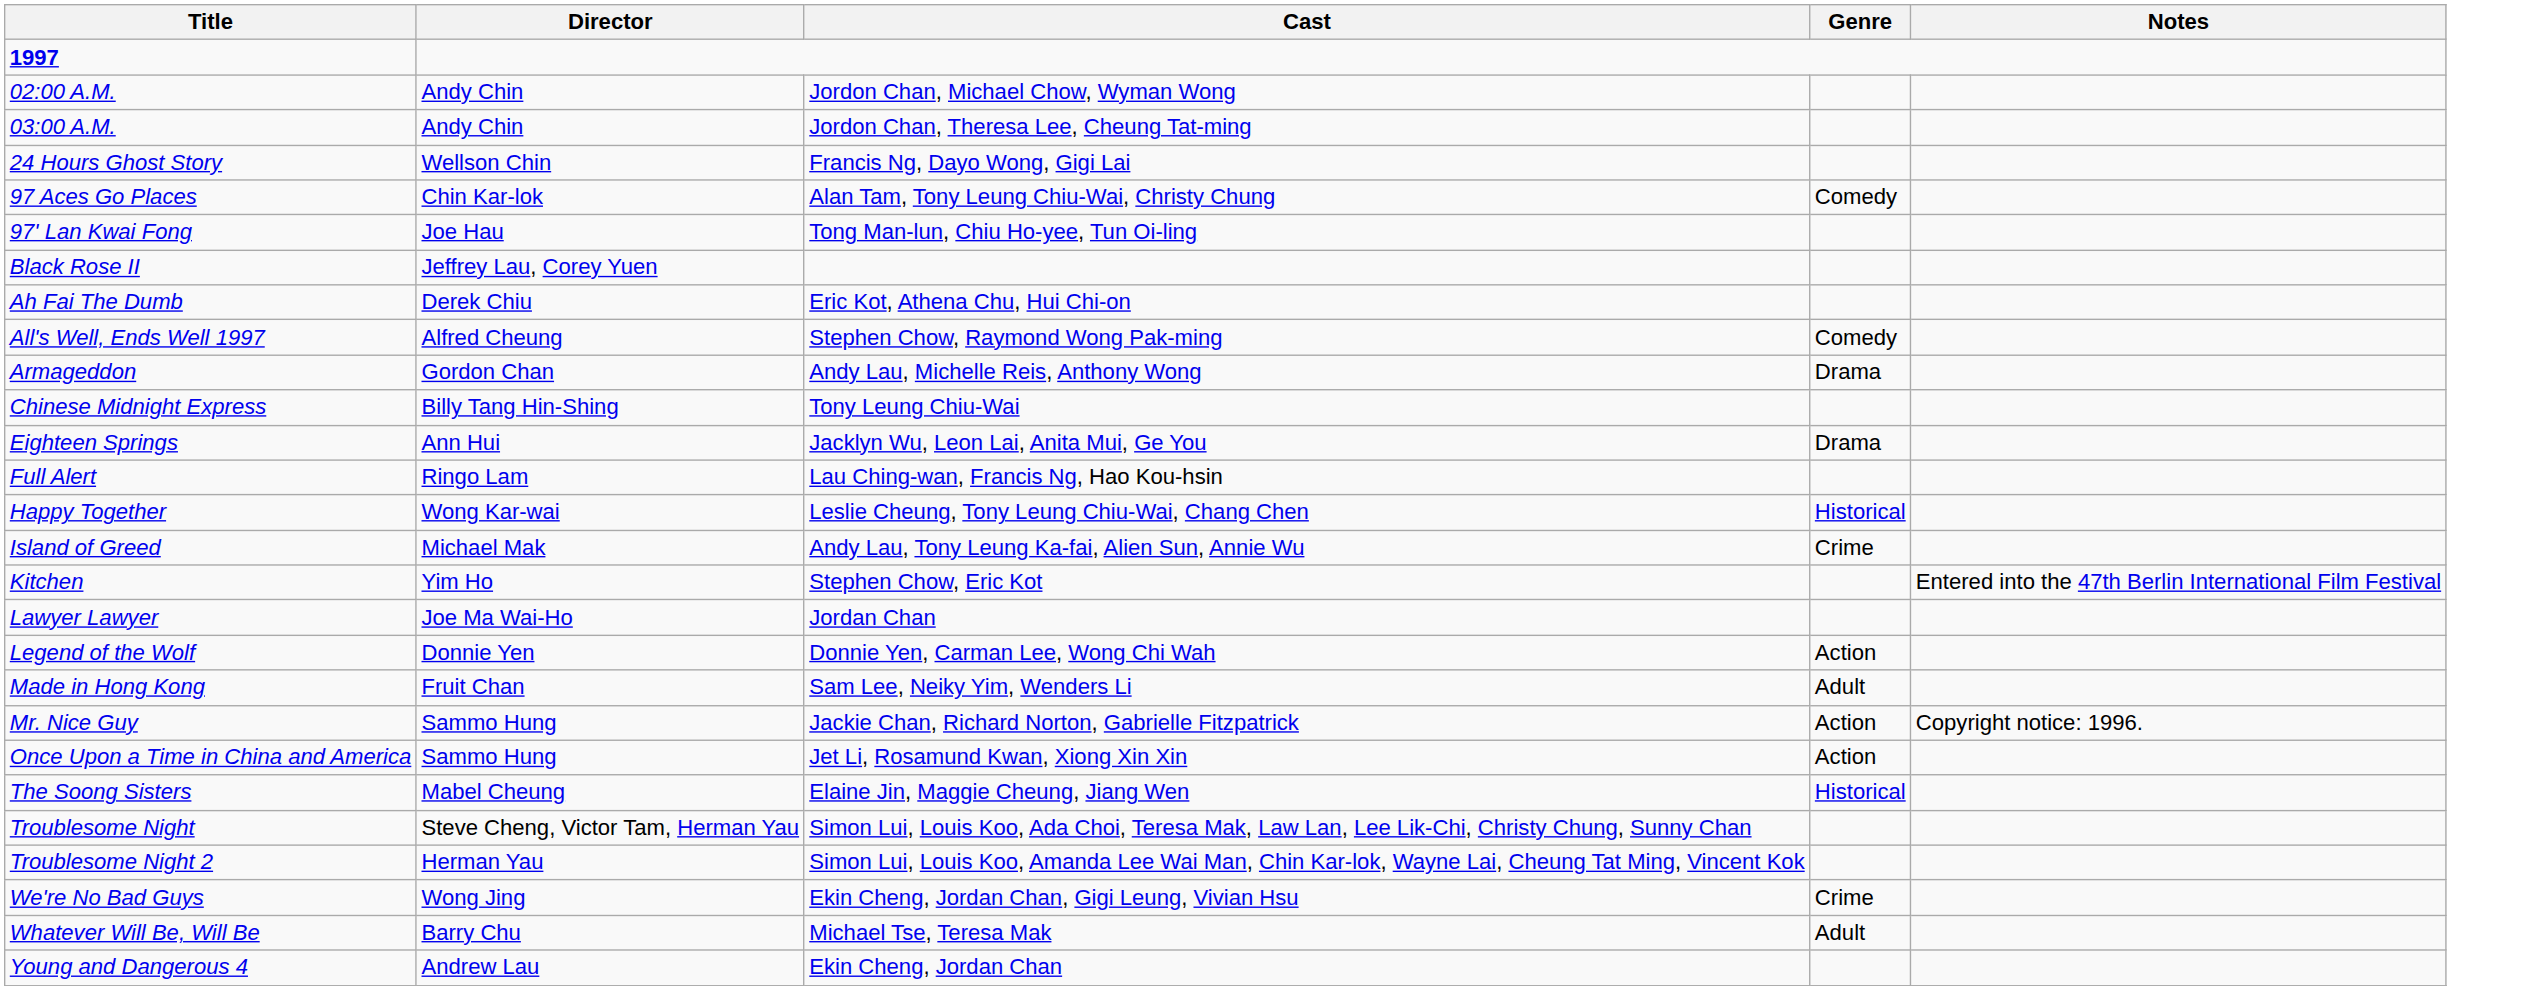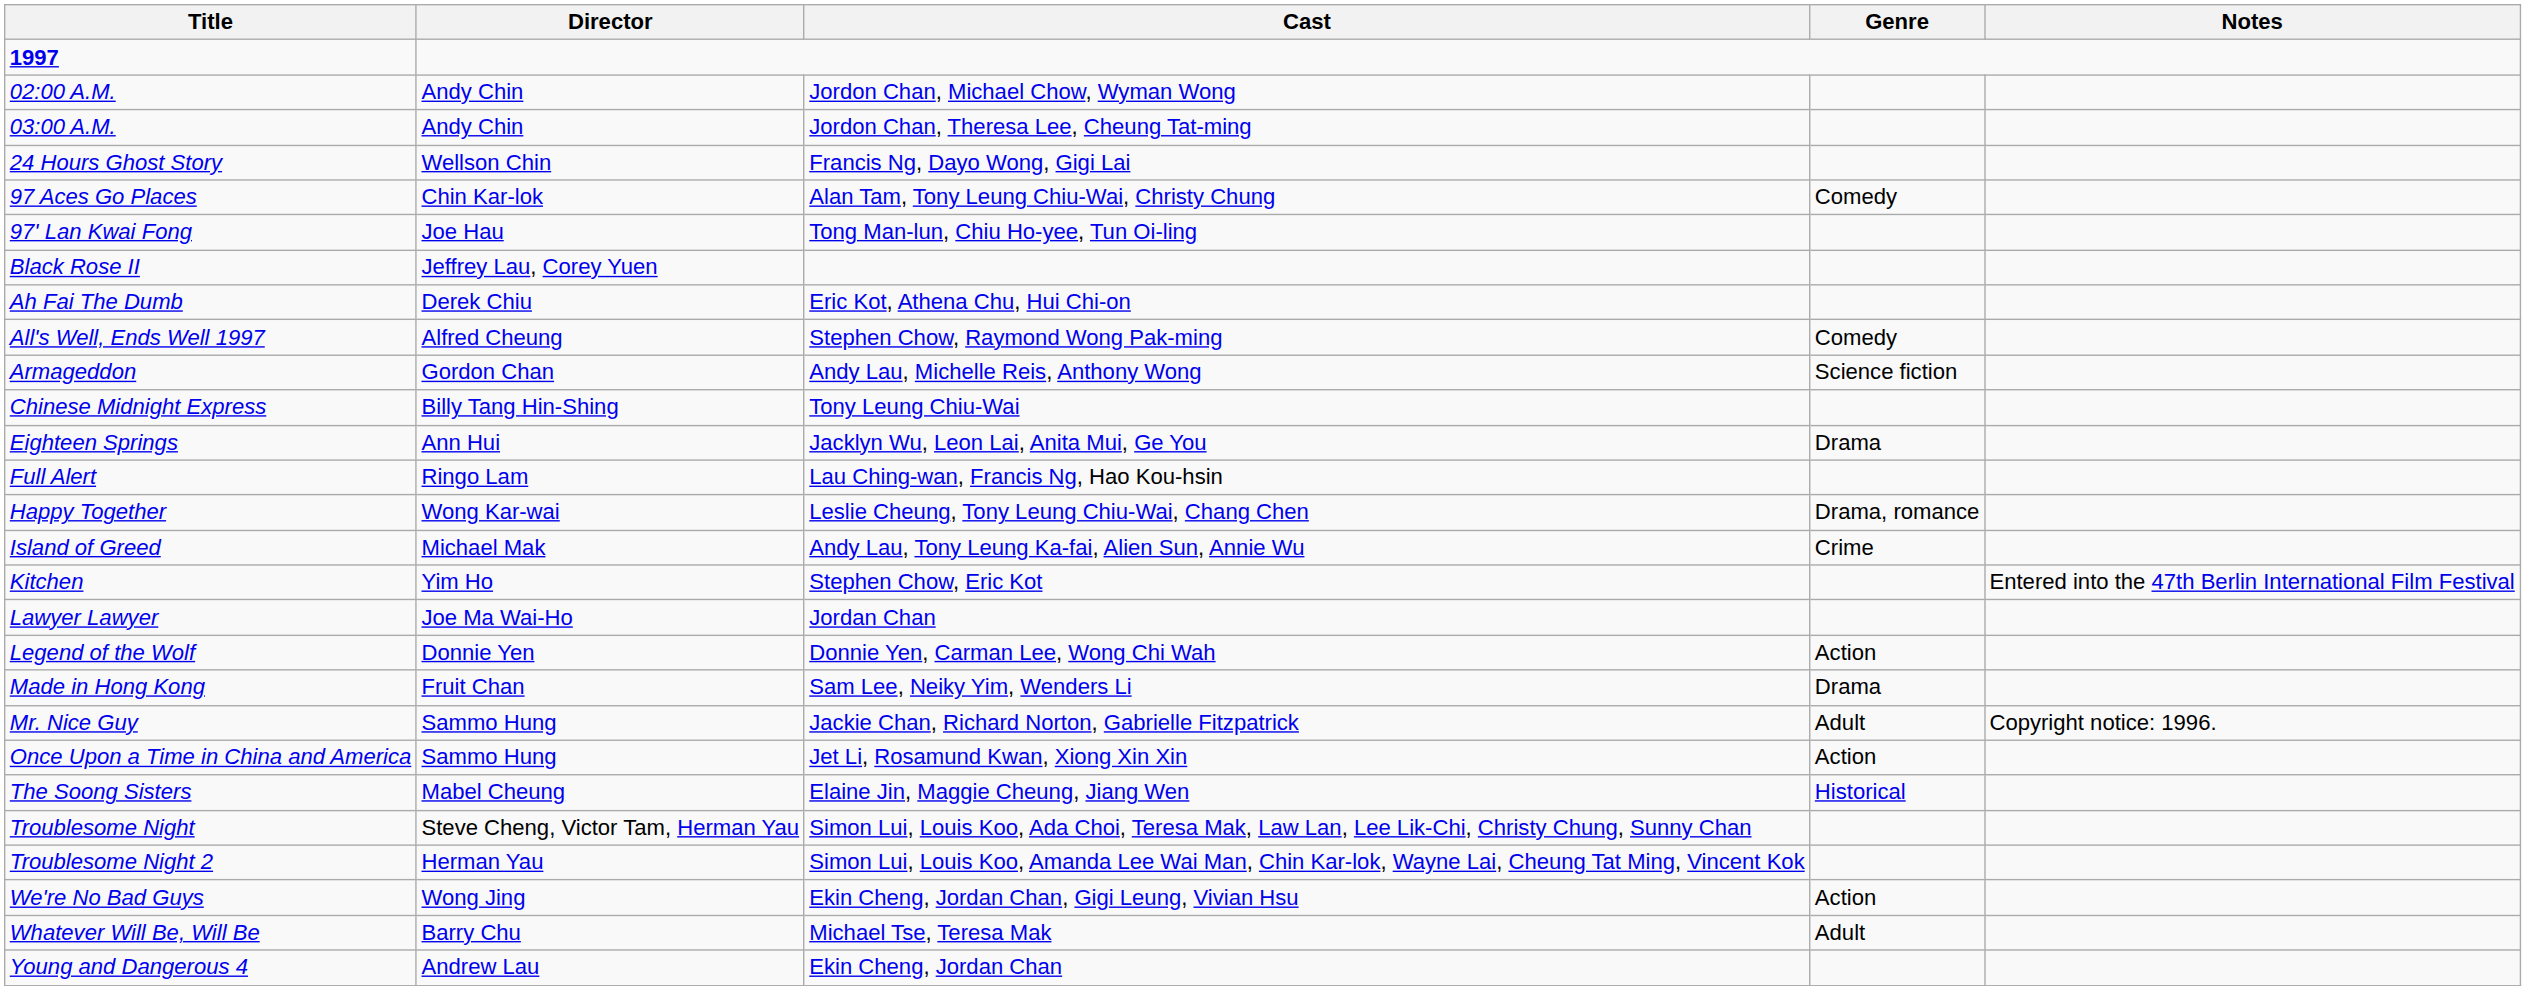 <table class="wikitable">
 <tr>
 <th>Title</th>
 <th>Director</th>
 <th>Cast</th>
 <th>Genre</th>
 <th>Notes</th>
 </tr>
 <tr>
 <td><strong><a href='#'>1997</a></strong></td>
 </tr>
 <tr>
 <td><em><a href='#'>02:00 A.M.</a></em></td>
 <td><a href='#'>Andy Chin</a></td>
 <td><a href='#'>Jordon Chan</a>, <a href='#'>Michael Chow</a>, <a href='#'>Wyman Wong</a></td>
 <td></td>
 <td></td>
 </tr>
 <tr>
 <td><em><a href='#'>03:00 A.M.</a></em></td>
 <td><a href='#'>Andy Chin</a></td>
 <td><a href='#'>Jordon Chan</a>, <a href='#'>Theresa Lee</a>, <a href='#'>Cheung Tat-ming</a></td>
 <td></td>
 <td></td>
 </tr>
 <tr>
 <td><em><a href='#'>24 Hours Ghost Story</a></em></td>
 <td><a href='#'>Wellson Chin</a></td>
 <td><a href='#'>Francis Ng</a>, <a href='#'>Dayo Wong</a>, <a href='#'>Gigi Lai</a></td>
 <td></td>
 <td></td>
 </tr>
 <tr>
 <td><em><a href='#'>97 Aces Go Places</a></em></td>
 <td><a href='#'>Chin Kar-lok</a></td>
 <td><a href='#'>Alan Tam</a>, <a href='#'>Tony Leung Chiu-Wai</a>, <a href='#'>Christy Chung</a></td>
 <td>Comedy</td>
 <td></td>
 </tr>
 <tr>
 <td><em><a href='#'>97' Lan Kwai Fong</a></em></td>
 <td><a href='#'>Joe Hau</a></td>
 <td><a href='#'>Tong Man-lun</a>, <a href='#'>Chiu Ho-yee</a>, <a href='#'>Tun Oi-ling</a></td>
 <td></td>
 <td></td>
 </tr>
 <tr>
 <td><em><a href='#'>Black Rose II</a></em></td>
 <td><a href='#'>Jeffrey Lau</a>, <a href='#'>Corey Yuen</a></td>
 <td></td>
 <td></td>
 <td></td>
 </tr>
 <tr>
 <td><em><a href='#'>Ah Fai The Dumb</a></em></td>
 <td><a href='#'>Derek Chiu</a></td>
 <td><a href='#'>Eric Kot</a>, <a href='#'>Athena Chu</a>, <a href='#'>Hui Chi-on</a></td>
 <td></td>
 <td></td>
 </tr>
 <tr>
 <td><em><a href='#'>All's Well, Ends Well 1997</a></em></td>
 <td><a href='#'>Alfred Cheung</a></td>
 <td><a href='#'>Stephen Chow</a>, <a href='#'>Raymond Wong Pak-ming</a></td>
 <td>Comedy</td>
 <td></td>
 </tr>
 <tr>
 <td><em><a href='#'>Armageddon</a></em></td>
 <td><a href='#'>Gordon Chan</a></td>
 <td><a href='#'>Andy Lau</a>, <a href='#'>Michelle Reis</a>, <a href='#'>Anthony Wong</a></td>
-<td>Drama</td>
+<td>Science fiction</td>
 <td></td>
 </tr>
 <tr>
 <td><em><a href='#'>Chinese Midnight Express</a></em></td>
 <td><a href='#'>Billy Tang Hin-Shing</a></td>
 <td><a href='#'>Tony Leung Chiu-Wai</a></td>
 <td></td>
 <td></td>
 </tr>
 <tr>
 <td><em><a href='#'>Eighteen Springs</a></em></td>
 <td><a href='#'>Ann Hui</a></td>
 <td><a href='#'>Jacklyn Wu</a>, <a href='#'>Leon Lai</a>, <a href='#'>Anita Mui</a>, <a href='#'>Ge You</a></td>
 <td>Drama</td>
 <td></td>
 </tr>
 <tr>
 <td><em><a href='#'>Full Alert</a></em></td>
 <td><a href='#'>Ringo Lam</a></td>
 <td><a href='#'>Lau Ching-wan</a>, <a href='#'>Francis Ng</a>, Hao Kou-hsin</td>
 <td></td>
 <td></td>
 </tr>
 <tr>
 <td><em><a href='#'>Happy Together</a></em></td>
 <td><a href='#'>Wong Kar-wai</a></td>
 <td><a href='#'>Leslie Cheung</a>, <a href='#'>Tony Leung Chiu-Wai</a>, <a href='#'>Chang Chen</a></td>
-<td><a href='#'>Historical</a></td>
+<td>Drama, romance</td>
 <td></td>
 </tr>
 <tr>
 <td><em><a href='#'>Island of Greed</a></em></td>
 <td><a href='#'>Michael Mak</a></td>
 <td><a href='#'>Andy Lau</a>, <a href='#'>Tony Leung Ka-fai</a>, <a href='#'>Alien Sun</a>, <a href='#'>Annie Wu</a></td>
 <td>Crime</td>
 <td></td>
 </tr>
 <tr>
 <td><em><a href='#'>Kitchen</a></em></td>
 <td><a href='#'>Yim Ho</a></td>
 <td><a href='#'>Stephen Chow</a>, <a href='#'>Eric Kot</a></td>
 <td></td>
 <td>Entered into the <a href='#'>47th Berlin International Film Festival</a></td>
 </tr>
 <tr>
 <td><em><a href='#'>Lawyer Lawyer</a></em></td>
 <td><a href='#'>Joe Ma Wai-Ho</a></td>
 <td><a href='#'>Jordan Chan</a></td>
 <td></td>
 <td></td>
 </tr>
 <tr>
 <td><em><a href='#'>Legend of the Wolf</a></em></td>
 <td><a href='#'>Donnie Yen</a></td>
 <td><a href='#'>Donnie Yen</a>, <a href='#'>Carman Lee</a>, <a href='#'>Wong Chi Wah</a></td>
 <td>Action</td>
 <td></td>
 </tr>
 <tr>
 <td><em><a href='#'>Made in Hong Kong</a></em></td>
 <td><a href='#'>Fruit Chan</a></td>
 <td><a href='#'>Sam Lee</a>, <a href='#'>Neiky Yim</a>, <a href='#'>Wenders Li</a></td>
-<td>Adult</td>
+<td>Drama</td>
 <td></td>
 </tr>
 <tr>
 <td><em><a href='#'>Mr. Nice Guy</a></em></td>
 <td><a href='#'>Sammo Hung</a></td>
 <td><a href='#'>Jackie Chan</a>, <a href='#'>Richard Norton</a>, <a href='#'>Gabrielle Fitzpatrick</a></td>
-<td>Action</td>
+<td>Adult</td>
 <td> Copyright notice: 1996.</td>
 </tr>
 <tr>
 <td><em><a href='#'>Once Upon a Time in China and America</a></em></td>
 <td><a href='#'>Sammo Hung</a></td>
 <td><a href='#'>Jet Li</a>, <a href='#'>Rosamund Kwan</a>, <a href='#'>Xiong Xin Xin</a></td>
 <td>Action</td>
 <td></td>
 </tr>
 <tr>
 <td><em><a href='#'>The Soong Sisters</a></em></td>
 <td><a href='#'>Mabel Cheung</a></td>
 <td><a href='#'>Elaine Jin</a>, <a href='#'>Maggie Cheung</a>, <a href='#'>Jiang Wen</a></td>
 <td><a href='#'>Historical</a></td>
 <td></td>
 </tr>
 <tr>
 <td><em><a href='#'>Troublesome Night</a></em></td>
 <td>Steve Cheng, Victor Tam, <a href='#'>Herman Yau</a></td>
 <td><a href='#'>Simon Lui</a>, <a href='#'>Louis Koo</a>, <a href='#'>Ada Choi</a>, <a href='#'>Teresa Mak</a>, <a href='#'>Law Lan</a>, <a href='#'>Lee Lik-Chi</a>, <a href='#'>Christy Chung</a>, <a href='#'>Sunny Chan</a></td>
 <td></td>
 <td></td>
 </tr>
 <tr>
 <td><em><a href='#'>Troublesome Night 2</a></em></td>
 <td><a href='#'>Herman Yau</a></td>
 <td><a href='#'>Simon Lui</a>, <a href='#'>Louis Koo</a>, <a href='#'>Amanda Lee Wai Man</a>, <a href='#'>Chin Kar-lok</a>, <a href='#'>Wayne Lai</a>, <a href='#'>Cheung Tat Ming</a>, <a href='#'>Vincent Kok</a></td>
 <td></td>
 <td></td>
 </tr>
 <tr>
 <td><em><a href='#'>We're No Bad Guys</a></em></td>
 <td><a href='#'>Wong Jing</a></td>
 <td><a href='#'>Ekin Cheng</a>, <a href='#'>Jordan Chan</a>, <a href='#'>Gigi Leung</a>, <a href='#'>Vivian Hsu</a></td>
-<td>Crime</td>
+<td>Action</td>
 <td></td>
 </tr>
 <tr>
 <td><em><a href='#'>Whatever Will Be, Will Be</a></em></td>
 <td><a href='#'>Barry Chu</a></td>
 <td><a href='#'>Michael Tse</a>, <a href='#'>Teresa Mak</a></td>
 <td>Adult</td>
 <td></td>
 </tr>
 <tr>
 <td><em><a href='#'>Young and Dangerous 4</a></em></td>
 <td><a href='#'>Andrew Lau</a></td>
 <td><a href='#'>Ekin Cheng</a>, <a href='#'>Jordan Chan</a></td>
 <td></td>
 <td></td>
 </tr>
 <tr>
 </tr>
 </table>
